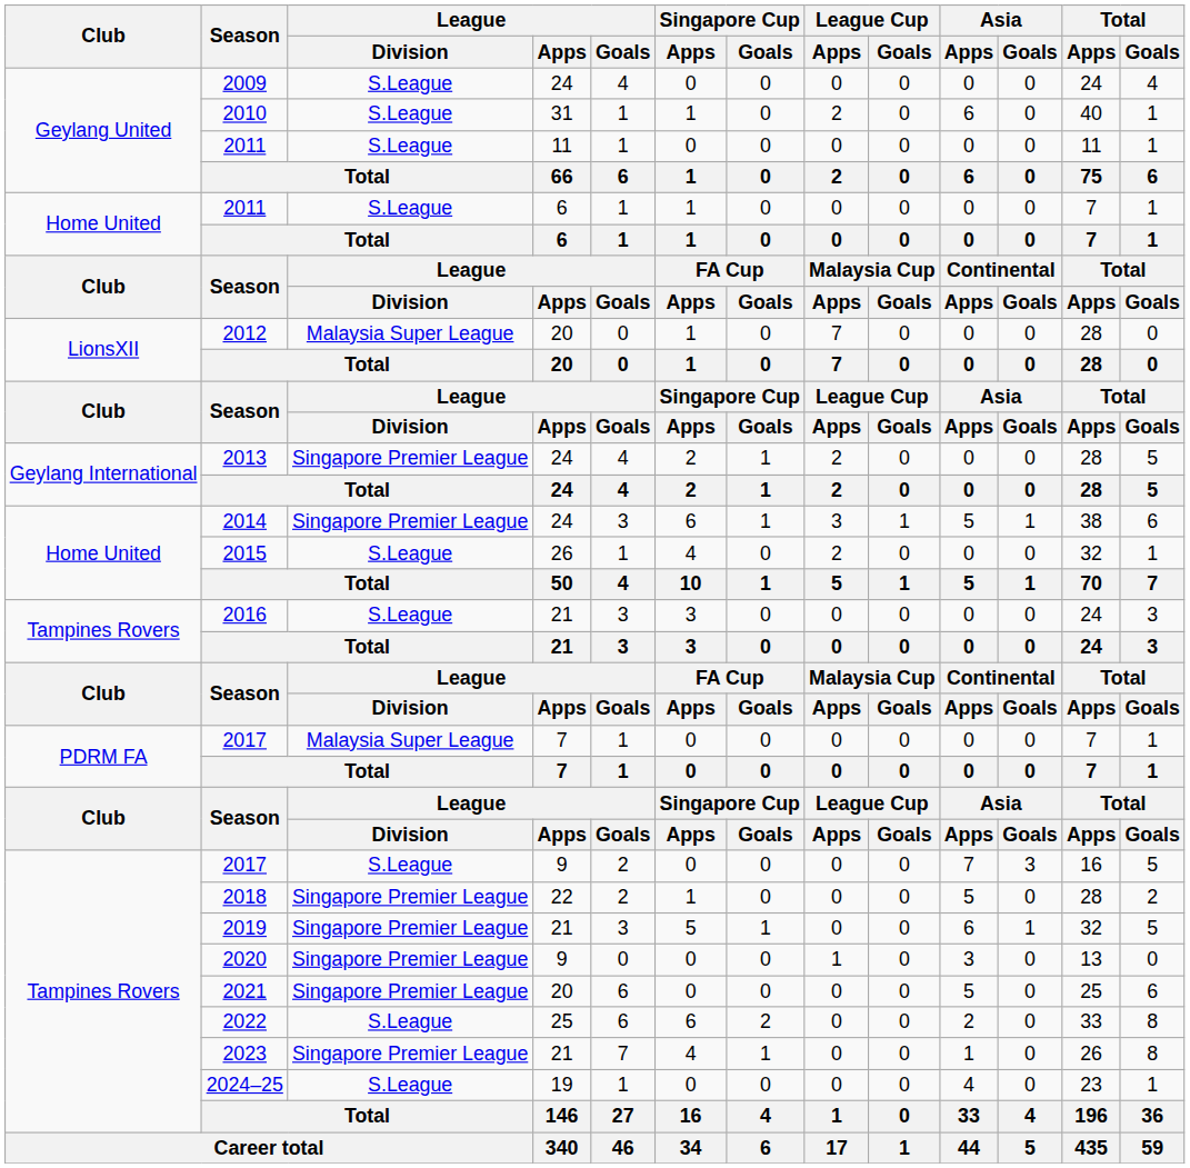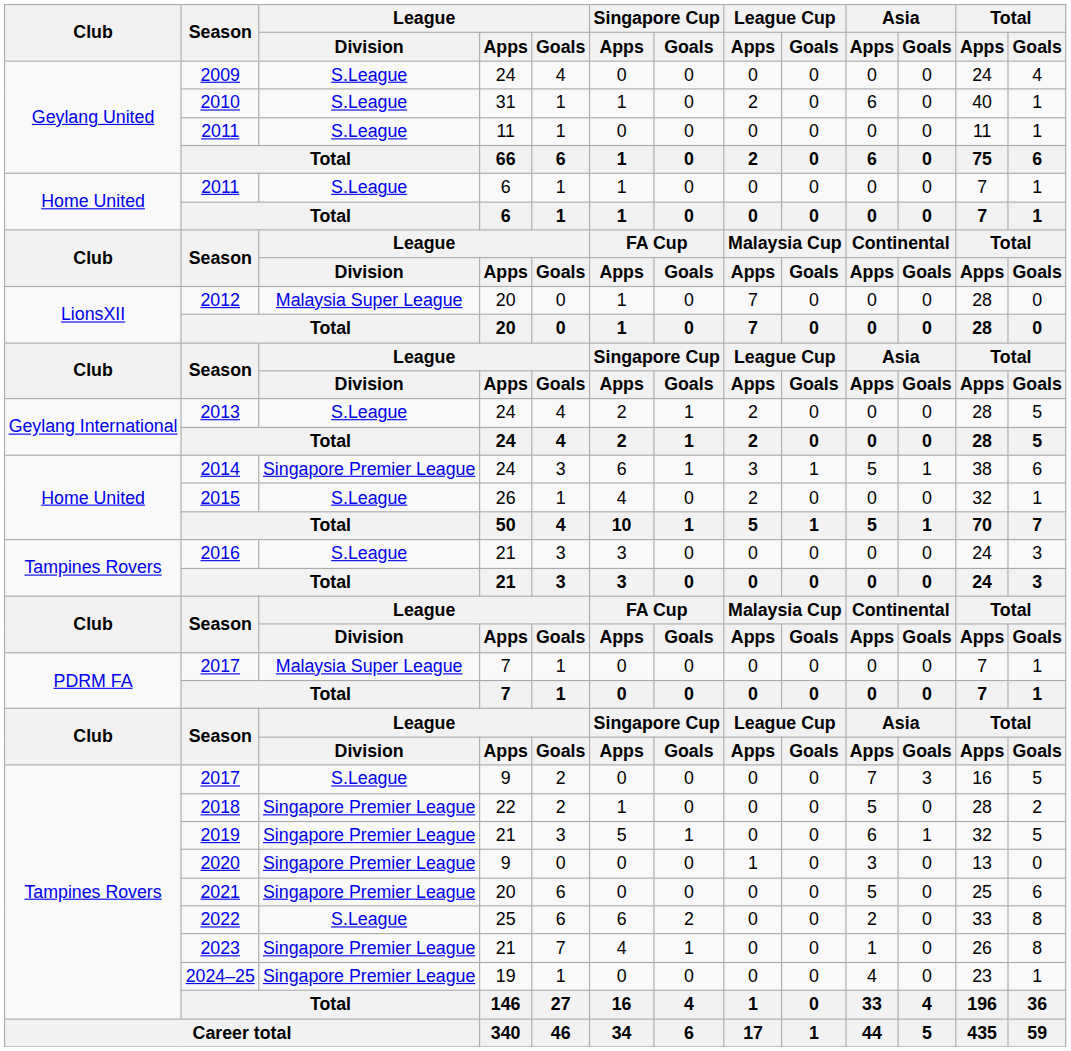 <table class="wikitable" style="text-align: center">
 <tr>
 <th rowspan="2">Club</th>
 <th rowspan="2">Season</th>
 <th colspan="3">League</th>
 <th colspan="2">Singapore Cup</th>
 <th colspan="2">League Cup</th>
 <th colspan="2">Asia</th>
 <th colspan="2">Total</th>
 </tr>
 <tr>
 <th>Division</th>
 <th>Apps</th>
 <th>Goals</th>
 <th>Apps</th>
 <th>Goals</th>
 <th>Apps</th>
 <th>Goals</th>
 <th>Apps</th>
 <th>Goals</th>
 <th>Apps</th>
 <th>Goals</th>
 </tr>
 <tr>
 <td rowspan="4"><a href='#'>Geylang United</a></td>
 <td><a href='#'>2009</a></td>
 <td><a href='#'>S.League</a></td>
 <td>24</td>
 <td>4</td>
 <td>0</td>
 <td>0</td>
 <td>0</td>
 <td>0</td>
 <td>0</td>
 <td>0</td>
 <td>24</td>
 <td>4</td>
 </tr>
 <tr>
 <td><a href='#'>2010</a></td>
 <td><a href='#'>S.League</a></td>
 <td>31</td>
 <td>1</td>
 <td>1</td>
 <td>0</td>
 <td>2</td>
 <td>0</td>
 <td>6</td>
 <td>0</td>
 <td>40</td>
 <td>1</td>
 </tr>
 <tr>
 <td><a href='#'>2011</a></td>
 <td><a href='#'>S.League</a></td>
 <td>11</td>
 <td>1</td>
 <td>0</td>
 <td>0</td>
 <td>0</td>
 <td>0</td>
 <td>0</td>
 <td>0</td>
 <td>11</td>
 <td>1</td>
 </tr>
 <tr>
 <th colspan=2>Total</th>
 <th>66</th>
 <th>6</th>
 <th>1</th>
 <th>0</th>
 <th>2</th>
 <th>0</th>
 <th>6</th>
 <th>0</th>
 <th>75</th>
 <th>6</th>
 </tr>
 <tr>
 <td rowspan="2"><a href='#'>Home United</a></td>
 <td><a href='#'>2011</a></td>
 <td><a href='#'>S.League</a></td>
 <td>6</td>
 <td>1</td>
 <td>1</td>
 <td>0</td>
 <td>0</td>
 <td>0</td>
 <td>0</td>
 <td>0</td>
 <td>7</td>
 <td>1</td>
 </tr>
 <tr>
 <th colspan=2>Total</th>
 <th>6</th>
 <th>1</th>
 <th>1</th>
 <th>0</th>
 <th>0</th>
 <th>0</th>
 <th>0</th>
 <th>0</th>
 <th>7</th>
 <th>1</th>
 </tr>
 <tr>
 <th rowspan="2">Club</th>
 <th rowspan="2">Season</th>
 <th colspan="3">League</th>
 <th colspan="2">FA Cup</th>
 <th colspan="2">Malaysia Cup</th>
 <th colspan="2">Continental</th>
 <th colspan="2">Total</th>
 </tr>
 <tr>
 <th>Division</th>
 <th>Apps</th>
 <th>Goals</th>
 <th>Apps</th>
 <th>Goals</th>
 <th>Apps</th>
 <th>Goals</th>
 <th>Apps</th>
 <th>Goals</th>
 <th>Apps</th>
 <th>Goals</th>
 </tr>
 <tr>
 <td rowspan="2"><a href='#'>LionsXII</a></td>
 <td><a href='#'>2012</a></td>
 <td><a href='#'>Malaysia Super League</a></td>
 <td>20</td>
 <td>0</td>
 <td>1</td>
 <td>0</td>
 <td>7</td>
 <td>0</td>
 <td>0</td>
 <td>0</td>
 <td>28</td>
 <td>0</td>
 </tr>
 <tr>
 <th colspan=2>Total</th>
 <th>20</th>
 <th>0</th>
 <th>1</th>
 <th>0</th>
 <th>7</th>
 <th>0</th>
 <th>0</th>
 <th>0</th>
 <th>28</th>
 <th>0</th>
 </tr>
 <tr>
 <th rowspan="2">Club</th>
 <th rowspan="2">Season</th>
 <th colspan="3">League</th>
 <th colspan="2">Singapore Cup</th>
 <th colspan="2">League Cup</th>
 <th colspan="2">Asia</th>
 <th colspan="2">Total</th>
 </tr>
 <tr>
 <th>Division</th>
 <th>Apps</th>
 <th>Goals</th>
 <th>Apps</th>
 <th>Goals</th>
 <th>Apps</th>
 <th>Goals</th>
 <th>Apps</th>
 <th>Goals</th>
 <th>Apps</th>
 <th>Goals</th>
 </tr>
 <tr>
 <td rowspan="2"><a href='#'>Geylang International</a></td>
 <td><a href='#'>2013</a></td>
-<td><a href='#'>Singapore Premier League</a></td>
+<td><a href='#'>S.League</a></td>
 <td>24</td>
 <td>4</td>
 <td>2</td>
 <td>1</td>
 <td>2</td>
 <td>0</td>
 <td>0</td>
 <td>0</td>
 <td>28</td>
 <td>5</td>
 </tr>
 <tr>
 <th colspan=2>Total</th>
 <th>24</th>
 <th>4</th>
 <th>2</th>
 <th>1</th>
 <th>2</th>
 <th>0</th>
 <th>0</th>
 <th>0</th>
 <th>28</th>
 <th>5</th>
 </tr>
 <tr>
 <td rowspan="3"><a href='#'>Home United</a></td>
 <td><a href='#'>2014</a></td>
 <td><a href='#'>Singapore Premier League</a></td>
 <td>24</td>
 <td>3</td>
 <td>6</td>
 <td>1</td>
 <td>3</td>
 <td>1</td>
 <td>5</td>
 <td>1</td>
 <td>38</td>
 <td>6</td>
 </tr>
 <tr>
 <td><a href='#'>2015</a></td>
 <td><a href='#'>S.League</a></td>
 <td>26</td>
 <td>1</td>
 <td>4</td>
 <td>0</td>
 <td>2</td>
 <td>0</td>
 <td>0</td>
 <td>0</td>
 <td>32</td>
 <td>1</td>
 </tr>
 <tr>
 <th colspan=2>Total</th>
 <th>50</th>
 <th>4</th>
 <th>10</th>
 <th>1</th>
 <th>5</th>
 <th>1</th>
 <th>5</th>
 <th>1</th>
 <th>70</th>
 <th>7</th>
 </tr>
 <tr>
 <td rowspan="2"><a href='#'>Tampines Rovers</a></td>
 <td><a href='#'>2016</a></td>
 <td><a href='#'>S.League</a></td>
 <td>21</td>
 <td>3</td>
 <td>3</td>
 <td>0</td>
 <td>0</td>
 <td>0</td>
 <td>0</td>
 <td>0</td>
 <td>24</td>
 <td>3</td>
 </tr>
 <tr>
 <th colspan=2>Total</th>
 <th>21</th>
 <th>3</th>
 <th>3</th>
 <th>0</th>
 <th>0</th>
 <th>0</th>
 <th>0</th>
 <th>0</th>
 <th>24</th>
 <th>3</th>
 </tr>
 <tr>
 <th rowspan="2">Club</th>
 <th rowspan="2">Season</th>
 <th colspan="3">League</th>
 <th colspan="2">FA Cup</th>
 <th colspan="2">Malaysia Cup</th>
 <th colspan="2">Continental</th>
 <th colspan="2">Total</th>
 </tr>
 <tr>
 <th>Division</th>
 <th>Apps</th>
 <th>Goals</th>
 <th>Apps</th>
 <th>Goals</th>
 <th>Apps</th>
 <th>Goals</th>
 <th>Apps</th>
 <th>Goals</th>
 <th>Apps</th>
 <th>Goals</th>
 </tr>
 <tr>
 <td rowspan="2"><a href='#'>PDRM FA</a></td>
 <td><a href='#'>2017</a></td>
 <td><a href='#'>Malaysia Super League</a></td>
 <td>7</td>
 <td>1</td>
 <td>0</td>
 <td>0</td>
 <td>0</td>
 <td>0</td>
 <td>0</td>
 <td>0</td>
 <td>7</td>
 <td>1</td>
 </tr>
 <tr>
 <th colspan=2>Total</th>
 <th>7</th>
 <th>1</th>
 <th>0</th>
 <th>0</th>
 <th>0</th>
 <th>0</th>
 <th>0</th>
 <th>0</th>
 <th>7</th>
 <th>1</th>
 </tr>
 <tr>
 <th rowspan="2">Club</th>
 <th rowspan="2">Season</th>
 <th colspan="3">League</th>
 <th colspan="2">Singapore Cup</th>
 <th colspan="2">League Cup</th>
 <th colspan="2">Asia</th>
 <th colspan="2">Total</th>
 </tr>
 <tr>
 <th>Division</th>
 <th>Apps</th>
 <th>Goals</th>
 <th>Apps</th>
 <th>Goals</th>
 <th>Apps</th>
 <th>Goals</th>
 <th>Apps</th>
 <th>Goals</th>
 <th>Apps</th>
 <th>Goals</th>
 </tr>
 <tr>
 <td rowspan="9"><a href='#'>Tampines Rovers</a></td>
 <td><a href='#'>2017</a></td>
 <td><a href='#'>S.League</a></td>
 <td>9</td>
 <td>2</td>
 <td>0</td>
 <td>0</td>
 <td>0</td>
 <td>0</td>
 <td>7</td>
 <td>3</td>
 <td>16</td>
 <td>5</td>
 </tr>
 <tr>
 <td><a href='#'>2018</a></td>
 <td><a href='#'>Singapore Premier League</a></td>
 <td>22</td>
 <td>2</td>
 <td>1</td>
 <td>0</td>
 <td>0</td>
 <td>0</td>
 <td>5</td>
 <td>0</td>
 <td>28</td>
 <td>2</td>
 </tr>
 <tr>
 <td><a href='#'>2019</a></td>
 <td><a href='#'>Singapore Premier League</a></td>
 <td>21</td>
 <td>3</td>
 <td>5</td>
 <td>1</td>
 <td>0</td>
 <td>0</td>
 <td>6</td>
 <td>1</td>
 <td>32</td>
 <td>5</td>
 </tr>
 <tr>
 <td><a href='#'>2020</a></td>
 <td><a href='#'>Singapore Premier League</a></td>
 <td>9</td>
 <td>0</td>
 <td>0</td>
 <td>0</td>
 <td>1</td>
 <td>0</td>
 <td>3</td>
 <td>0</td>
 <td>13</td>
 <td>0</td>
 </tr>
 <tr>
 <td><a href='#'>2021</a></td>
 <td><a href='#'>Singapore Premier League</a></td>
 <td>20</td>
 <td>6</td>
 <td>0</td>
 <td>0</td>
 <td>0</td>
 <td>0</td>
 <td>5</td>
 <td>0</td>
 <td>25</td>
 <td>6</td>
 </tr>
 <tr>
 <td><a href='#'>2022</a></td>
 <td><a href='#'>S.League</a></td>
 <td>25</td>
 <td>6</td>
 <td>6</td>
 <td>2</td>
 <td>0</td>
 <td>0</td>
 <td>2</td>
 <td>0</td>
 <td>33</td>
 <td>8</td>
 </tr>
 <tr>
 <td><a href='#'>2023</a></td>
 <td><a href='#'>Singapore Premier League</a></td>
 <td>21</td>
 <td>7</td>
 <td>4</td>
 <td>1</td>
 <td>0</td>
 <td>0</td>
 <td>1</td>
 <td>0</td>
 <td>26</td>
 <td>8</td>
 </tr>
 <tr>
 <td><a href='#'>2024–25</a></td>
-<td><a href='#'>S.League</a></td>
+<td><a href='#'>Singapore Premier League</a></td>
 <td>19</td>
 <td>1</td>
 <td>0</td>
 <td>0</td>
 <td>0</td>
 <td>0</td>
 <td>4</td>
 <td>0</td>
 <td>23</td>
 <td>1</td>
 </tr>
 <tr>
 <th colspan=2>Total</th>
 <th>146</th>
 <th>27</th>
 <th>16</th>
 <th>4</th>
 <th>1</th>
 <th>0</th>
 <th>33</th>
 <th>4</th>
 <th>196</th>
 <th>36</th>
 </tr>
 <tr>
 <th colspan=3>Career total</th>
 <th>340</th>
 <th>46</th>
 <th>34</th>
 <th>6</th>
 <th>17</th>
 <th>1</th>
 <th>44</th>
 <th>5</th>
 <th>435</th>
 <th>59</th>
 </tr>
 </table>
